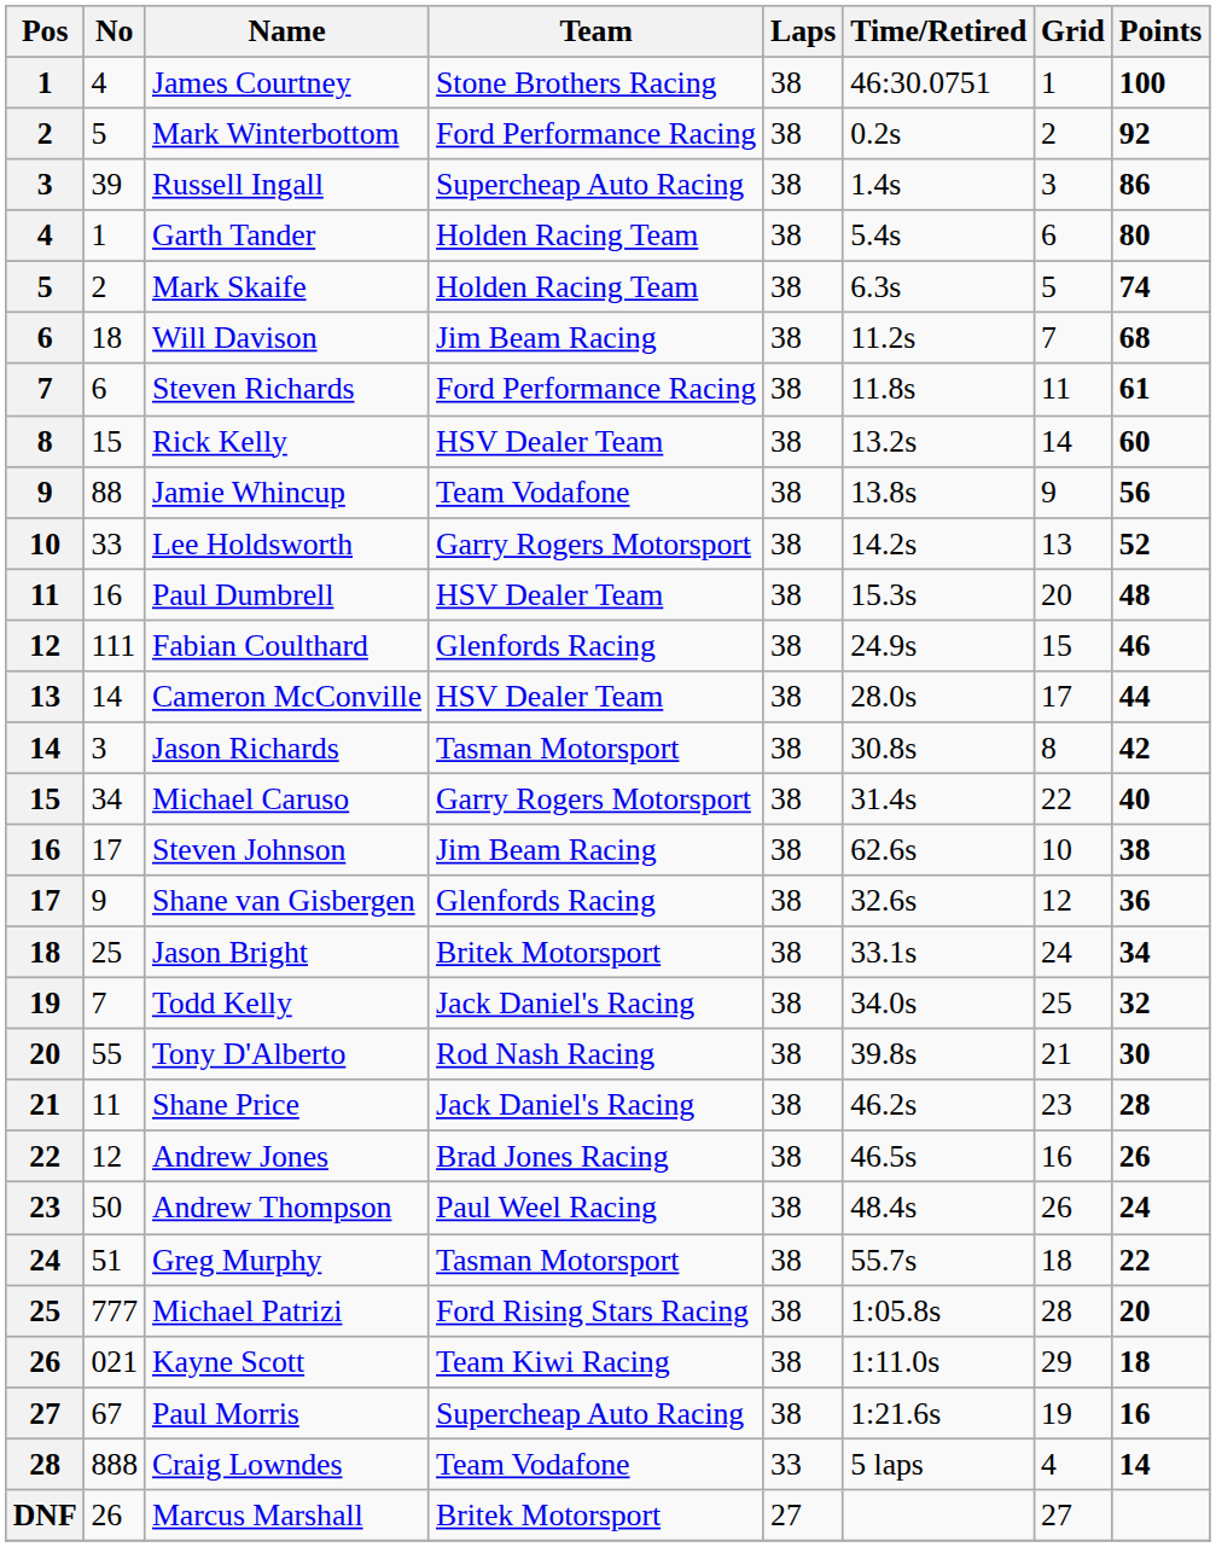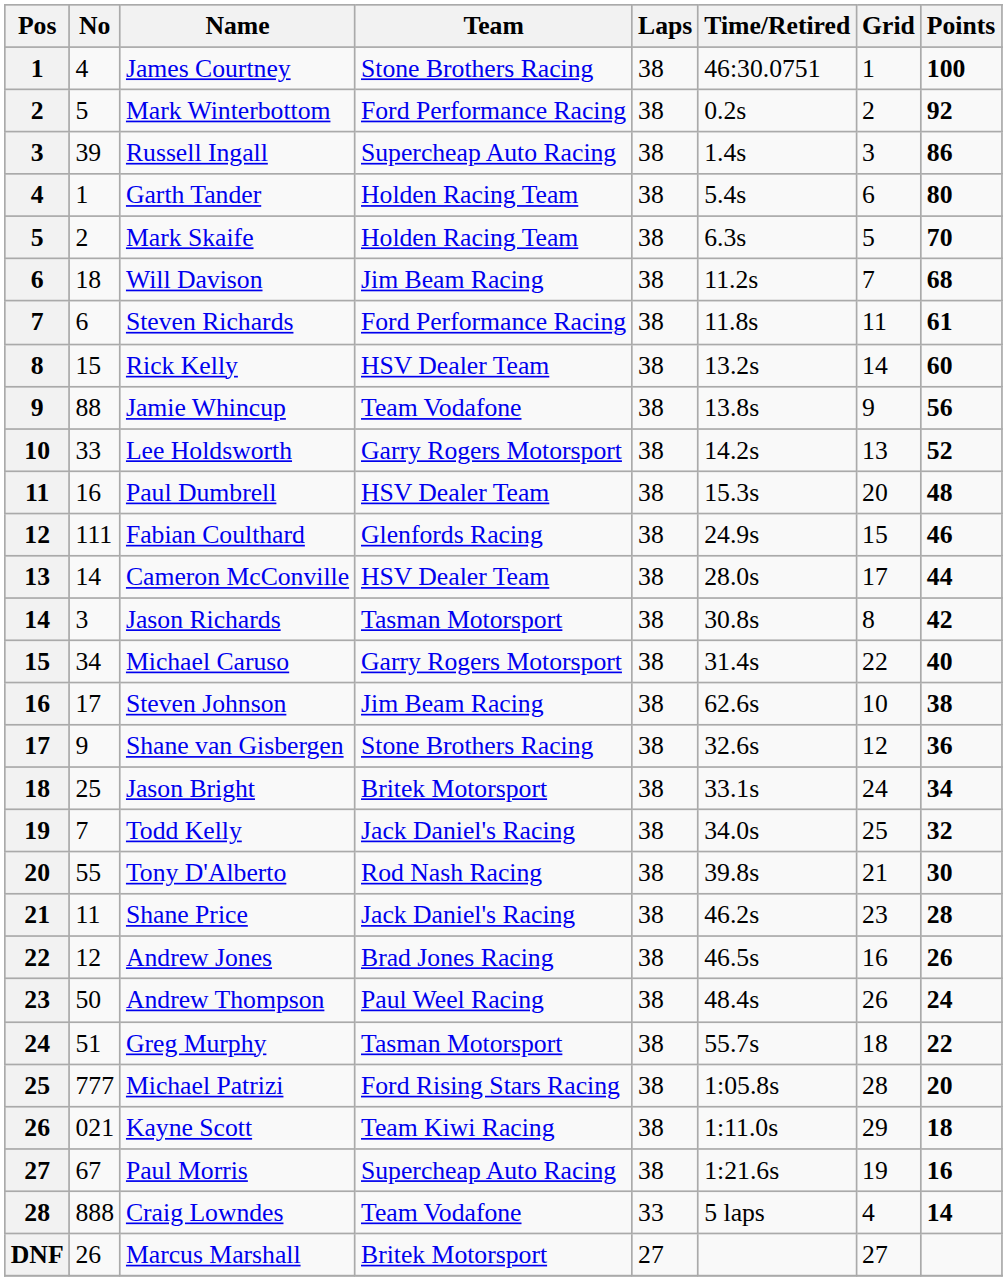 <table class="wikitable" style="font-size: 95%;">
 <tr>
 <th>Pos</th>
 <th>No</th>
 <th>Name</th>
 <th>Team</th>
 <th>Laps</th>
 <th>Time/Retired</th>
 <th>Grid</th>
 <th>Points</th>
 </tr>
 <tr>
 <th>1</th>
 <td>4</td>
 <td><a href='#'>James Courtney</a></td>
 <td><a href='#'>Stone Brothers Racing</a></td>
 <td>38</td>
 <td>46:30.0751</td>
 <td>1</td>
 <td><strong>100</strong></td>
 </tr>
 <tr>
 <th>2</th>
 <td>5</td>
 <td><a href='#'>Mark Winterbottom</a></td>
 <td><a href='#'>Ford Performance Racing</a></td>
 <td>38</td>
 <td>0.2s</td>
 <td>2</td>
 <td><strong>92</strong></td>
 </tr>
 <tr>
 <th>3</th>
 <td>39</td>
 <td><a href='#'>Russell Ingall</a></td>
 <td><a href='#'>Supercheap Auto Racing</a></td>
 <td>38</td>
 <td>1.4s</td>
 <td>3</td>
 <td><strong>86</strong></td>
 </tr>
 <tr>
 <th>4</th>
 <td>1</td>
 <td><a href='#'>Garth Tander</a></td>
 <td><a href='#'>Holden Racing Team</a></td>
 <td>38</td>
 <td>5.4s</td>
 <td>6</td>
 <td><strong>80</strong></td>
 </tr>
 <tr>
 <th>5</th>
 <td>2</td>
 <td><a href='#'>Mark Skaife</a></td>
 <td><a href='#'>Holden Racing Team</a></td>
 <td>38</td>
 <td>6.3s</td>
 <td>5</td>
-<td><strong>74</strong></td>
+<td><strong>70</strong></td>
 </tr>
 <tr>
 <th>6</th>
 <td>18</td>
 <td><a href='#'>Will Davison</a></td>
 <td><a href='#'>Jim Beam Racing</a></td>
 <td>38</td>
 <td>11.2s</td>
 <td>7</td>
 <td><strong>68</strong></td>
 </tr>
 <tr>
 <th>7</th>
 <td>6</td>
 <td><a href='#'>Steven Richards</a></td>
 <td><a href='#'>Ford Performance Racing</a></td>
 <td>38</td>
 <td>11.8s</td>
 <td>11</td>
 <td><strong>61</strong></td>
 </tr>
 <tr>
 <th>8</th>
 <td>15</td>
 <td><a href='#'>Rick Kelly</a></td>
 <td><a href='#'>HSV Dealer Team</a></td>
 <td>38</td>
 <td>13.2s</td>
 <td>14</td>
 <td><strong>60</strong></td>
 </tr>
 <tr>
 <th>9</th>
 <td>88</td>
 <td><a href='#'>Jamie Whincup</a></td>
 <td><a href='#'>Team Vodafone</a></td>
 <td>38</td>
 <td>13.8s</td>
 <td>9</td>
 <td><strong>56</strong></td>
 </tr>
 <tr>
 <th>10</th>
 <td>33</td>
 <td><a href='#'>Lee Holdsworth</a></td>
 <td><a href='#'>Garry Rogers Motorsport</a></td>
 <td>38</td>
 <td>14.2s</td>
 <td>13</td>
 <td><strong>52</strong></td>
 </tr>
 <tr>
 <th>11</th>
 <td>16</td>
 <td><a href='#'>Paul Dumbrell</a></td>
 <td><a href='#'>HSV Dealer Team</a></td>
 <td>38</td>
 <td>15.3s</td>
 <td>20</td>
 <td><strong>48</strong></td>
 </tr>
 <tr>
 <th>12</th>
 <td>111</td>
 <td><a href='#'>Fabian Coulthard</a></td>
 <td><a href='#'>Glenfords Racing</a></td>
 <td>38</td>
 <td>24.9s</td>
 <td>15</td>
 <td><strong>46</strong></td>
 </tr>
 <tr>
 <th>13</th>
 <td>14</td>
 <td><a href='#'>Cameron McConville</a></td>
 <td><a href='#'>HSV Dealer Team</a></td>
 <td>38</td>
 <td>28.0s</td>
 <td>17</td>
 <td><strong>44</strong></td>
 </tr>
 <tr>
 <th>14</th>
 <td>3</td>
 <td><a href='#'>Jason Richards</a></td>
 <td><a href='#'>Tasman Motorsport</a></td>
 <td>38</td>
 <td>30.8s</td>
 <td>8</td>
 <td><strong>42</strong></td>
 </tr>
 <tr>
 <th>15</th>
 <td>34</td>
 <td><a href='#'>Michael Caruso</a></td>
 <td><a href='#'>Garry Rogers Motorsport</a></td>
 <td>38</td>
 <td>31.4s</td>
 <td>22</td>
 <td><strong>40</strong></td>
 </tr>
 <tr>
 <th>16</th>
 <td>17</td>
 <td><a href='#'>Steven Johnson</a></td>
 <td><a href='#'>Jim Beam Racing</a></td>
 <td>38</td>
 <td>62.6s</td>
 <td>10</td>
 <td><strong>38</strong></td>
 </tr>
 <tr>
 <th>17</th>
 <td>9</td>
 <td><a href='#'>Shane van Gisbergen</a></td>
-<td><a href='#'>Glenfords Racing</a></td>
+<td><a href='#'>Stone Brothers Racing</a></td>
 <td>38</td>
 <td>32.6s</td>
 <td>12</td>
 <td><strong>36</strong></td>
 </tr>
 <tr>
 <th>18</th>
 <td>25</td>
 <td><a href='#'>Jason Bright</a></td>
 <td><a href='#'>Britek Motorsport</a></td>
 <td>38</td>
 <td>33.1s</td>
 <td>24</td>
 <td><strong>34</strong></td>
 </tr>
 <tr>
 <th>19</th>
 <td>7</td>
 <td><a href='#'>Todd Kelly</a></td>
 <td><a href='#'>Jack Daniel's Racing</a></td>
 <td>38</td>
 <td>34.0s</td>
 <td>25</td>
 <td><strong>32</strong></td>
 </tr>
 <tr>
 <th>20</th>
 <td>55</td>
 <td><a href='#'>Tony D'Alberto</a></td>
 <td><a href='#'>Rod Nash Racing</a></td>
 <td>38</td>
 <td>39.8s</td>
 <td>21</td>
 <td><strong>30</strong></td>
 </tr>
 <tr>
 <th>21</th>
 <td>11</td>
 <td><a href='#'>Shane Price</a></td>
 <td><a href='#'>Jack Daniel's Racing</a></td>
 <td>38</td>
 <td>46.2s</td>
 <td>23</td>
 <td><strong>28</strong></td>
 </tr>
 <tr>
 <th>22</th>
 <td>12</td>
 <td><a href='#'>Andrew Jones</a></td>
 <td><a href='#'>Brad Jones Racing</a></td>
 <td>38</td>
 <td>46.5s</td>
 <td>16</td>
 <td><strong>26</strong></td>
 </tr>
 <tr>
 <th>23</th>
 <td>50</td>
 <td><a href='#'>Andrew Thompson</a></td>
 <td><a href='#'>Paul Weel Racing</a></td>
 <td>38</td>
 <td>48.4s</td>
 <td>26</td>
 <td><strong>24</strong></td>
 </tr>
 <tr>
 <th>24</th>
 <td>51</td>
 <td><a href='#'>Greg Murphy</a></td>
 <td><a href='#'>Tasman Motorsport</a></td>
 <td>38</td>
 <td>55.7s</td>
 <td>18</td>
 <td><strong>22</strong></td>
 </tr>
 <tr>
 <th>25</th>
 <td>777</td>
 <td><a href='#'>Michael Patrizi</a></td>
 <td><a href='#'>Ford Rising Stars Racing</a></td>
 <td>38</td>
 <td>1:05.8s</td>
 <td>28</td>
 <td><strong>20</strong></td>
 </tr>
 <tr>
 <th>26</th>
 <td>021</td>
 <td><a href='#'>Kayne Scott</a></td>
 <td><a href='#'>Team Kiwi Racing</a></td>
 <td>38</td>
 <td>1:11.0s</td>
 <td>29</td>
 <td><strong>18</strong></td>
 </tr>
 <tr>
 <th>27</th>
 <td>67</td>
 <td><a href='#'>Paul Morris</a></td>
 <td><a href='#'>Supercheap Auto Racing</a></td>
 <td>38</td>
 <td>1:21.6s</td>
 <td>19</td>
 <td><strong>16</strong></td>
 </tr>
 <tr>
 <th>28</th>
 <td>888</td>
 <td><a href='#'>Craig Lowndes</a></td>
 <td><a href='#'>Team Vodafone</a></td>
 <td>33</td>
 <td> 5 laps</td>
 <td>4</td>
 <td><strong>14</strong></td>
 </tr>
 <tr>
 <th>DNF</th>
 <td>26</td>
 <td><a href='#'>Marcus Marshall</a></td>
 <td><a href='#'>Britek Motorsport</a></td>
 <td>27</td>
 <td></td>
 <td>27</td>
 <td></td>
 </tr>
 <tr>
 </tr>
 </table>
